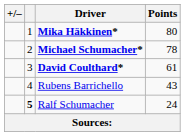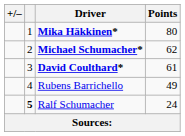 <table class="wikitable" style="font-size: 85%;">
 <tr>
 <th scope="col">+/–</th>
 <th scope="col"></th>
 <th scope="col">Driver</th>
 <th scope="col">Points</th>
 </tr>
 <tr>
 <td align="left"></td>
 <td align="center">1</td>
 <td> <strong><a href='#'>Mika Häkkinen</a>*</strong></td>
 <td align="right">80</td>
 </tr>
 <tr>
 <td align="left"></td>
 <td align="center">2</td>
 <td> <strong><a href='#'>Michael Schumacher</a>*</strong></td>
-<td align="right">78</td>
+<td align="right">62</td>
 </tr>
 <tr>
 <td align="left"></td>
 <td align="center">3</td>
 <td> <strong><a href='#'>David Coulthard</a>*</strong></td>
 <td align="right">61</td>
 </tr>
 <tr>
 <td align="left"></td>
 <td align="center">4</td>
 <td> <a href='#'>Rubens Barrichello</a></td>
-<td align="right">43</td>
+<td align="right">49</td>
 </tr>
 <tr>
 <td align="left"></td>
 <td align="center"><strong>5</strong></td>
 <td> <a href='#'>Ralf Schumacher</a></td>
 <td align="right">24</td>
 </tr>
 <tr>
 <th colspan=4>Sources:</th>
 </tr>
 </table>
